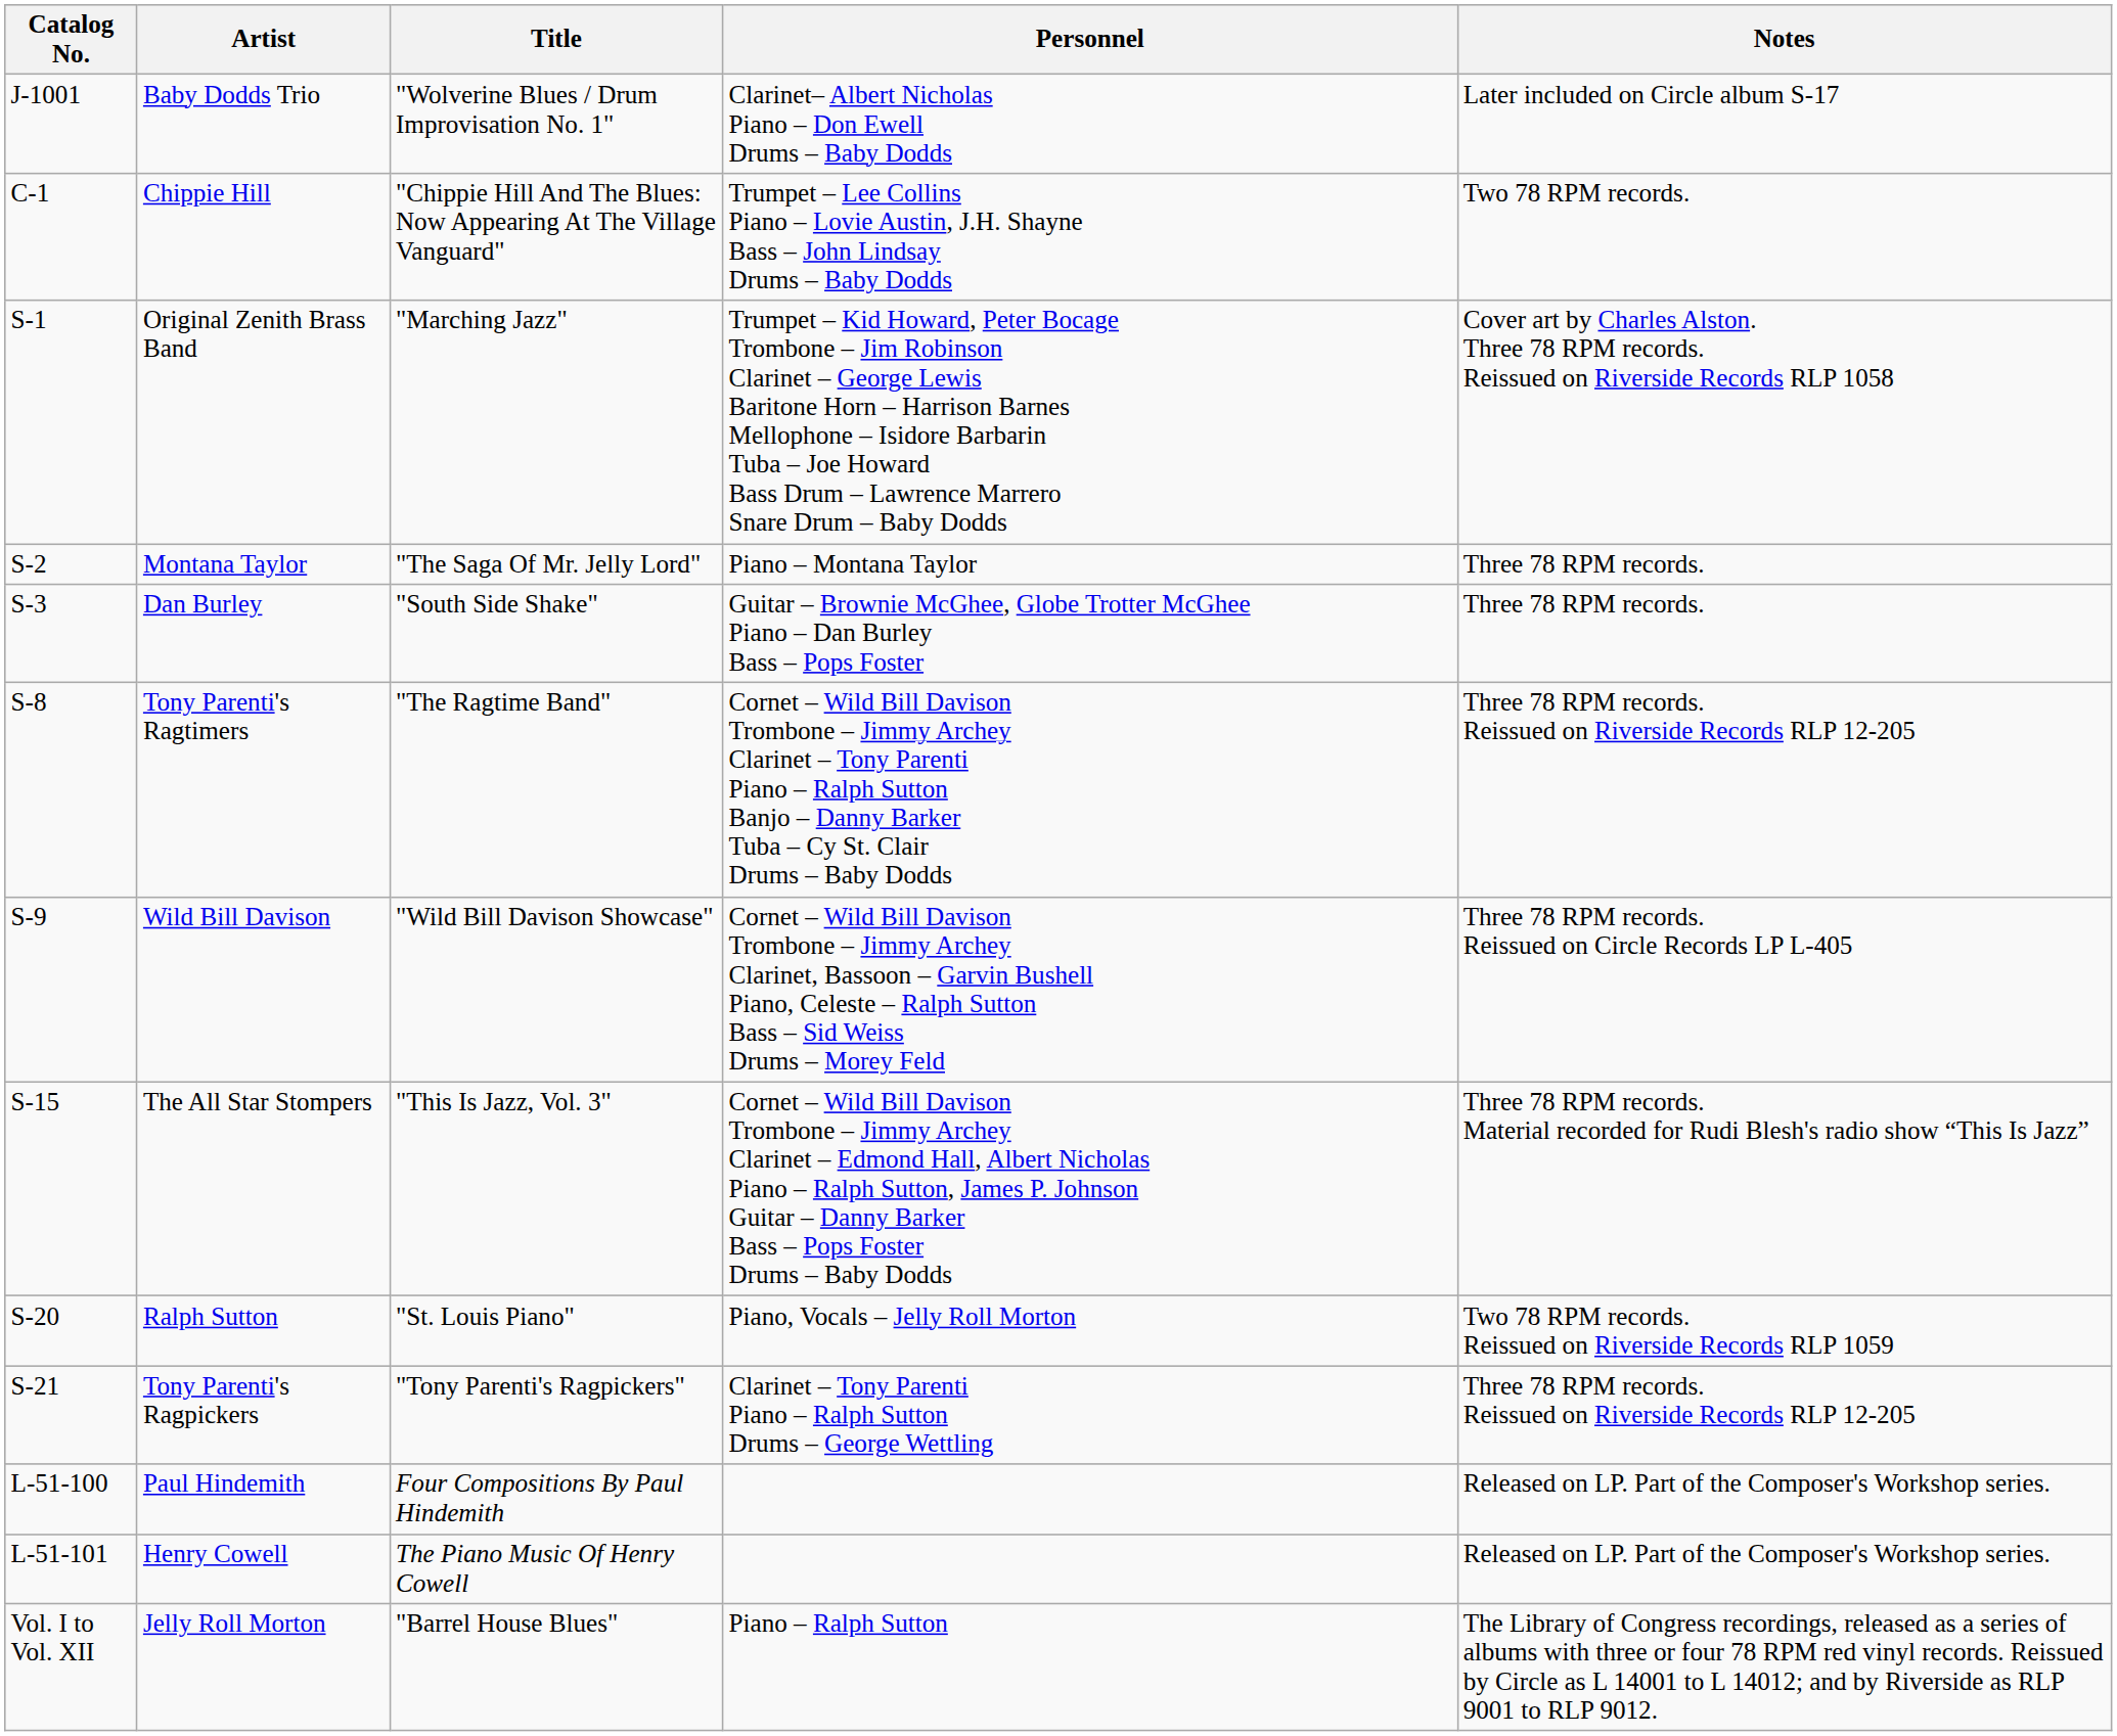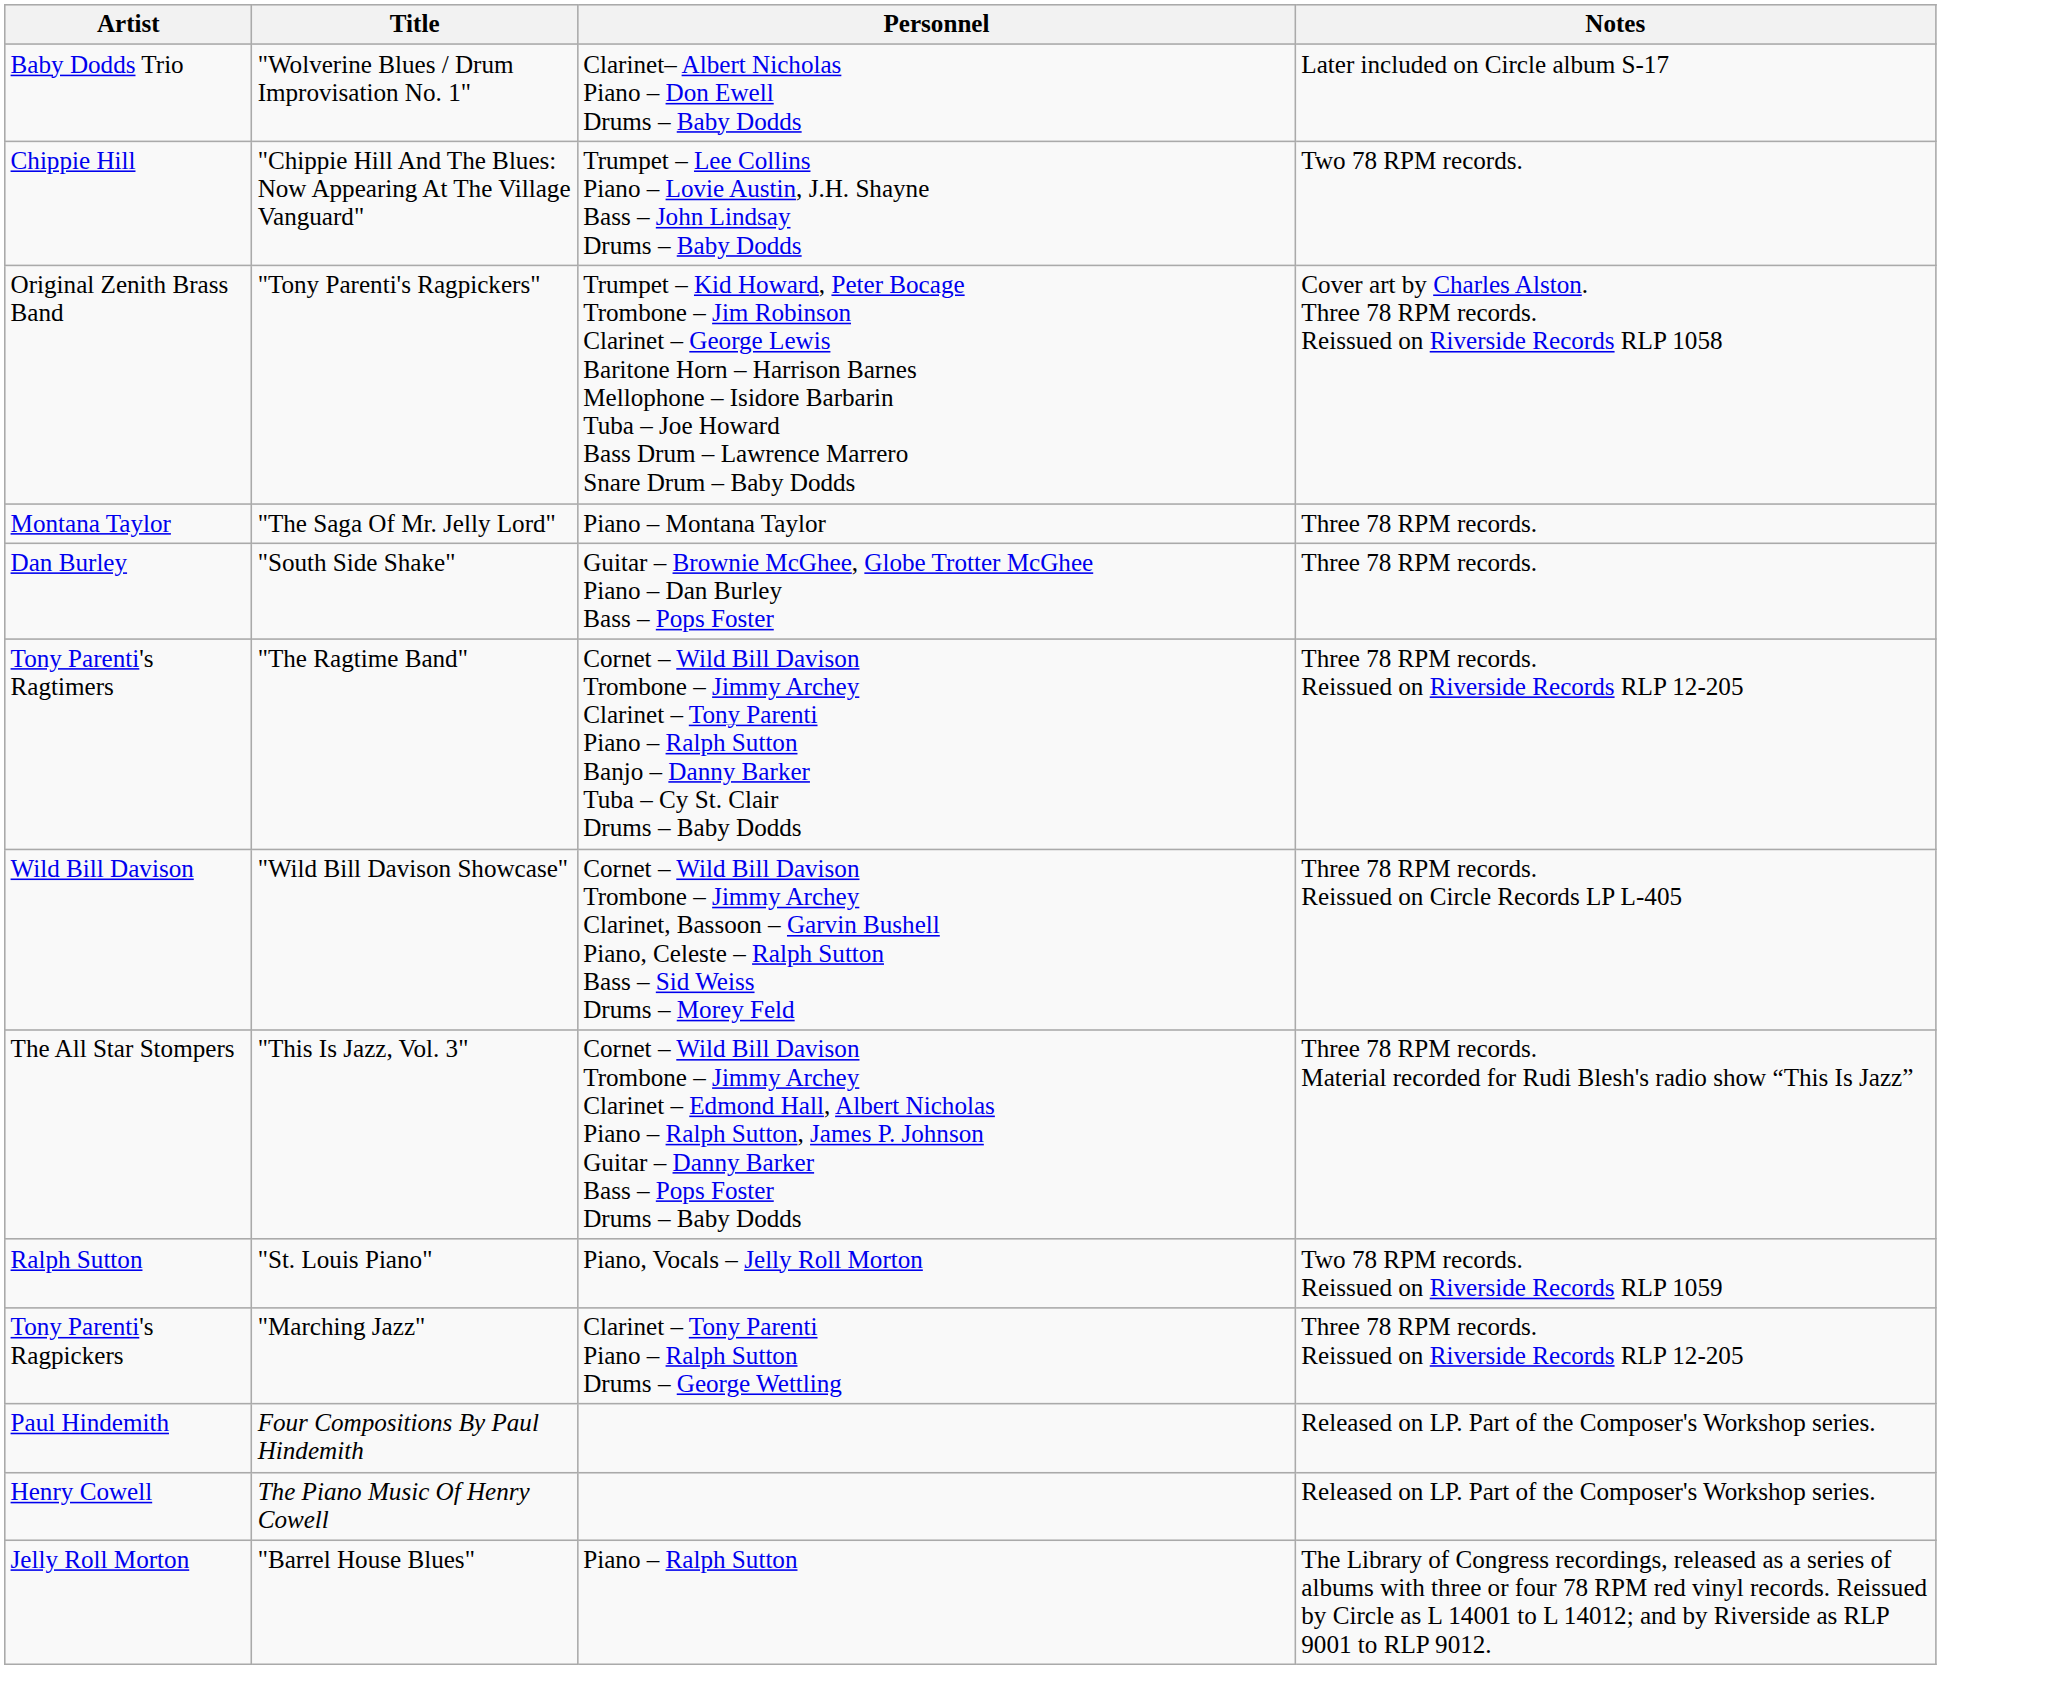 <table class="wikitable">
 <tr>
-<th scope="col" style="width:75px;">Catalog No.</th>
 <th scope="col" style="width:150px;">Artist</th>
 <th scope="col" style="width:200px;">Title</th>
 <th scope="col" style="width:450px;">Personnel</th>
 <th scope="col" style="width:400px;">Notes</th>
 </tr>
 <tr valign="top">
-<td>J-1001</td>
 <td><a href='#'>Baby Dodds</a> Trio</td>
 <td>"Wolverine Blues / Drum Improvisation No. 1"</td>
 <td>Clarinet– <a href='#'>Albert Nicholas</a><br>Piano – <a href='#'>Don Ewell</a><br>Drums – <a href='#'>Baby Dodds</a></td>
 <td>Later included on Circle album S-17</td>
 </tr>
 <tr valign="top">
-<td>C-1</td>
 <td><a href='#'>Chippie Hill</a></td>
 <td>"Chippie Hill And The Blues: Now Appearing At The Village Vanguard"</td>
 <td>Trumpet – <a href='#'>Lee Collins</a><br>Piano – <a href='#'>Lovie Austin</a>, J.H. Shayne<br>Bass – <a href='#'>John Lindsay</a><br>Drums – <a href='#'>Baby Dodds</a></td>
 <td>Two 78 RPM records.<br></td>
 </tr>
 <tr valign="top">
-<td>S-1</td>
 <td>Original Zenith Brass Band</td>
-<td>"Marching Jazz"</td>
+<td>"Tony Parenti's Ragpickers"</td>
 <td>Trumpet – <a href='#'>Kid Howard</a>, <a href='#'>Peter Bocage</a><br>Trombone – <a href='#'>Jim Robinson</a><br>Clarinet – <a href='#'>George Lewis</a><br>Baritone Horn – Harrison Barnes<br>Mellophone – Isidore Barbarin<br>Tuba – Joe Howard<br>Bass Drum – Lawrence Marrero<br>Snare Drum – Baby Dodds</td>
 <td>Cover art by <a href='#'>Charles Alston</a>.<br>Three 78 RPM records.<br>Reissued on <a href='#'>Riverside Records</a> RLP 1058</td>
 </tr>
 <tr valign="top">
-<td>S-2</td>
 <td><a href='#'>Montana Taylor</a></td>
 <td>"The Saga Of Mr. Jelly Lord"</td>
 <td>Piano – Montana Taylor<br></td>
 <td>Three 78 RPM records.<br></td>
 </tr>
 <tr valign="top">
-<td>S-3</td>
 <td><a href='#'>Dan Burley</a></td>
 <td>"South Side Shake"</td>
 <td>Guitar – <a href='#'>Brownie McGhee</a>, <a href='#'>Globe Trotter McGhee</a><br>Piano – Dan Burley<br>Bass – <a href='#'>Pops Foster</a></td>
 <td>Three 78 RPM records.<br></td>
 </tr>
 <tr valign="top">
-<td>S-8</td>
 <td><a href='#'>Tony Parenti</a>'s Ragtimers</td>
 <td>"The Ragtime Band"</td>
 <td>Cornet – <a href='#'>Wild Bill Davison</a><br>Trombone – <a href='#'>Jimmy Archey</a><br>Clarinet – <a href='#'>Tony Parenti</a><br>Piano – <a href='#'>Ralph Sutton</a><br>Banjo – <a href='#'>Danny Barker</a><br>Tuba – Cy St. Clair<br>Drums – Baby Dodds</td>
 <td>Three 78 RPM records.<br>Reissued on <a href='#'>Riverside Records</a> RLP 12-205</td>
 </tr>
 <tr valign="top">
-<td>S-9</td>
 <td><a href='#'>Wild Bill Davison</a></td>
 <td>"Wild Bill Davison Showcase"</td>
 <td>Cornet – <a href='#'>Wild Bill Davison</a><br>Trombone – <a href='#'>Jimmy Archey</a><br>Clarinet, Bassoon – <a href='#'>Garvin Bushell</a><br>Piano, Celeste – <a href='#'>Ralph Sutton</a><br>Bass – <a href='#'>Sid Weiss</a><br>Drums – <a href='#'>Morey Feld</a></td>
 <td>Three 78 RPM records.<br>Reissued on Circle Records LP L-405</td>
 </tr>
 <tr valign="top">
-<td>S-15</td>
 <td>The All Star Stompers</td>
 <td>"This Is Jazz, Vol. 3"</td>
 <td>Cornet – <a href='#'>Wild Bill Davison</a><br>Trombone – <a href='#'>Jimmy Archey</a><br>Clarinet – <a href='#'>Edmond Hall</a>, <a href='#'>Albert Nicholas</a><br>Piano – <a href='#'>Ralph Sutton</a>, <a href='#'>James P. Johnson</a><br>Guitar – <a href='#'>Danny Barker</a><br>Bass – <a href='#'>Pops Foster</a><br>Drums – Baby Dodds</td>
 <td>Three 78 RPM records.<br>Material recorded for Rudi Blesh's radio show “This Is Jazz”</td>
 </tr>
 <tr valign="top">
-<td>S-20</td>
 <td><a href='#'>Ralph Sutton</a></td>
 <td>"St. Louis Piano"</td>
 <td>Piano, Vocals – <a href='#'>Jelly Roll Morton</a></td>
 <td>Two 78 RPM records.<br>Reissued on <a href='#'>Riverside Records</a> RLP 1059</td>
 </tr>
 <tr valign="top">
-<td>S-21</td>
 <td><a href='#'>Tony Parenti</a>'s Ragpickers</td>
-<td>"Tony Parenti's Ragpickers"</td>
+<td>"Marching Jazz"</td>
 <td>Clarinet – <a href='#'>Tony Parenti</a><br>Piano – <a href='#'>Ralph Sutton</a><br>Drums – <a href='#'>George Wettling</a></td>
 <td>Three 78 RPM records.<br>Reissued on <a href='#'>Riverside Records</a> RLP 12-205</td>
 </tr>
 <tr valign="top">
-<td>L-51-100</td>
 <td><a href='#'>Paul Hindemith</a></td>
 <td><em>Four Compositions By Paul Hindemith</em></td>
 <td></td>
 <td>Released on LP. Part of the Composer's Workshop series.</td>
 </tr>
 <tr valign="top">
-<td>L-51-101</td>
 <td><a href='#'>Henry Cowell</a></td>
 <td><em>The Piano Music Of Henry Cowell</em></td>
 <td></td>
 <td>Released on LP. Part of the Composer's Workshop series.</td>
 </tr>
 <tr valign="top">
-<td>Vol. I to Vol. XII</td>
 <td><a href='#'>Jelly Roll Morton</a></td>
 <td>"Barrel House Blues"</td>
 <td>Piano – <a href='#'>Ralph Sutton</a><br></td>
 <td>The Library of Congress recordings, released as a series of albums with three or four 78 RPM red vinyl records. Reissued by Circle as L 14001 to L 14012; and by Riverside as RLP 9001 to RLP 9012.<br></td>
 </tr>
 </table>
